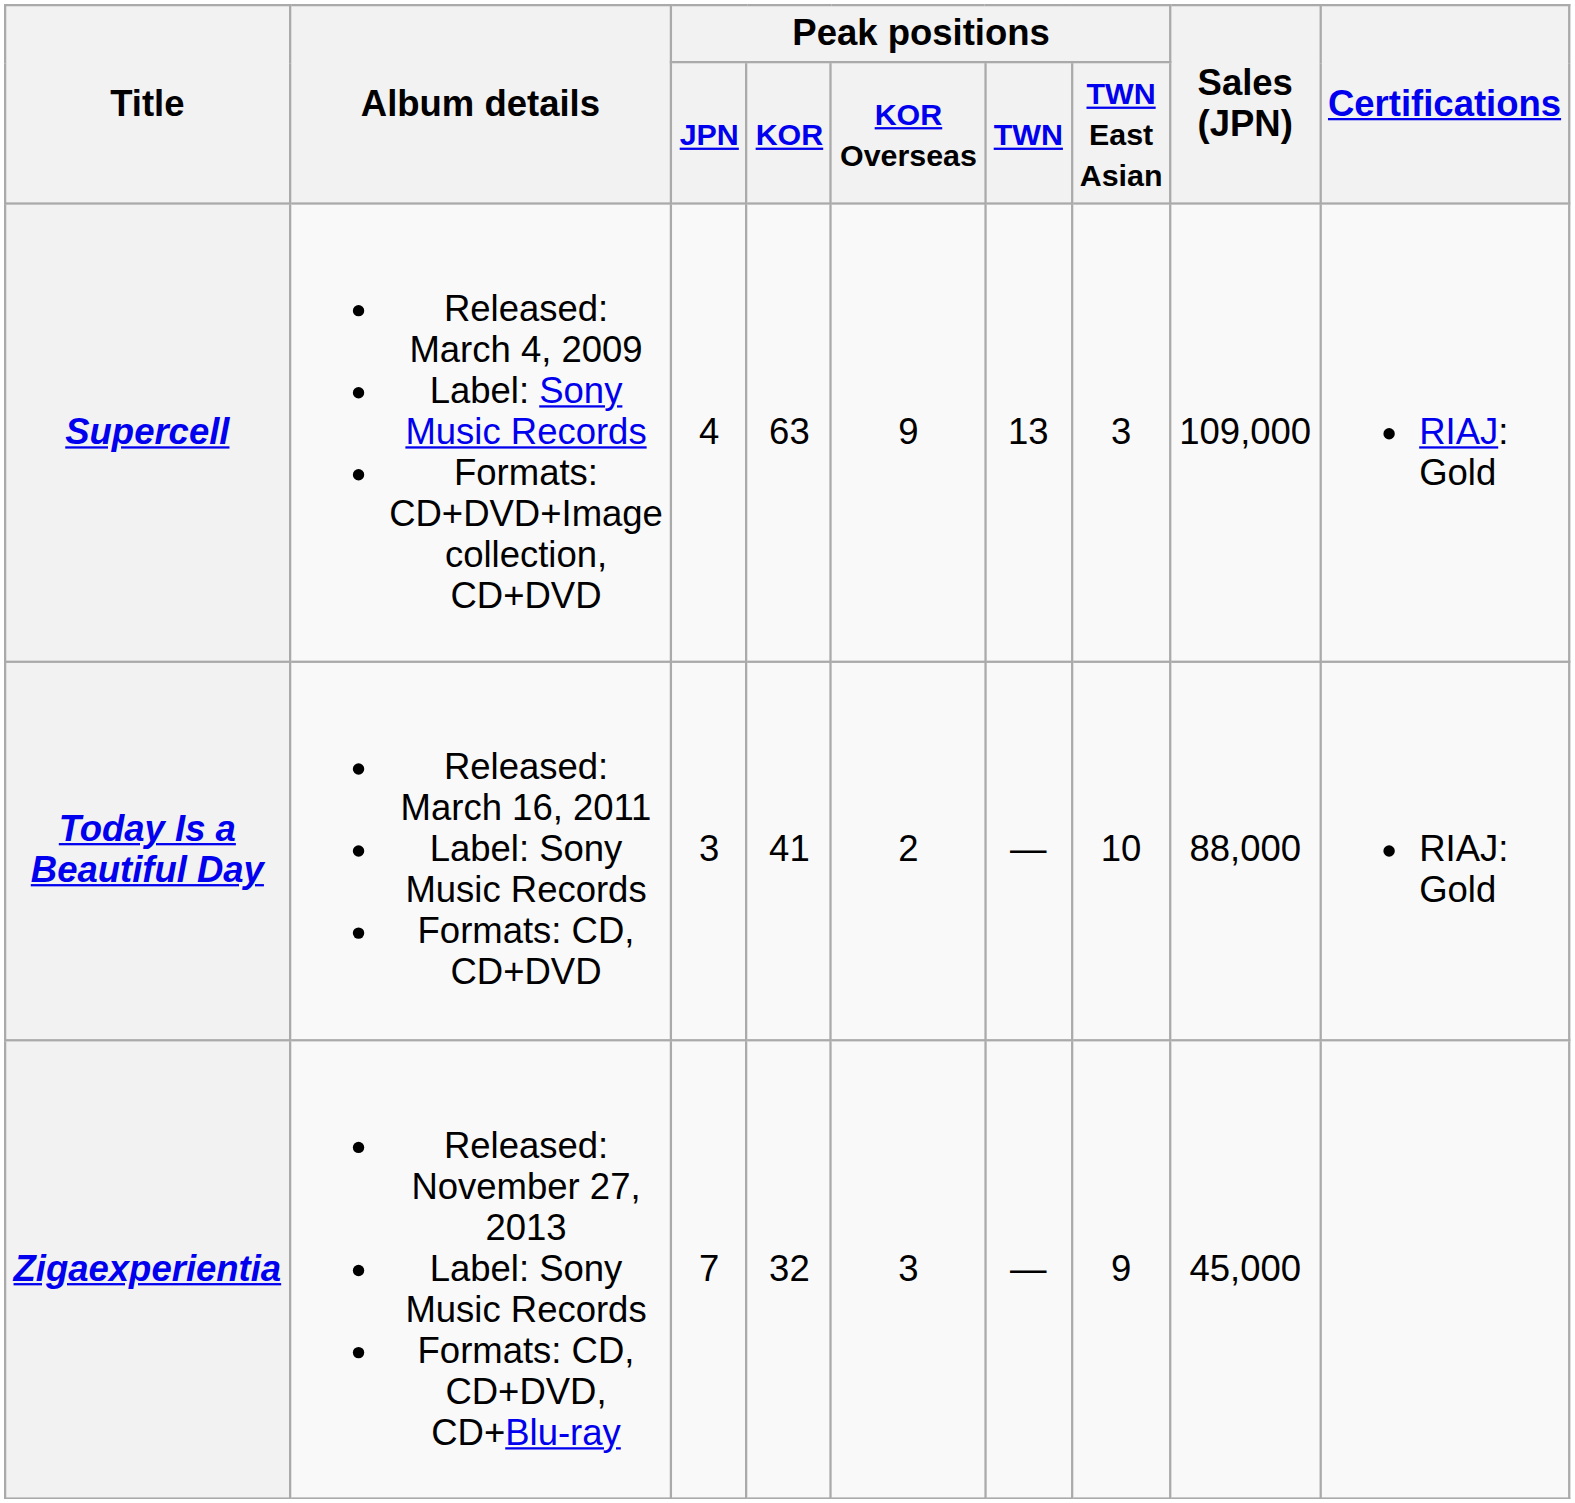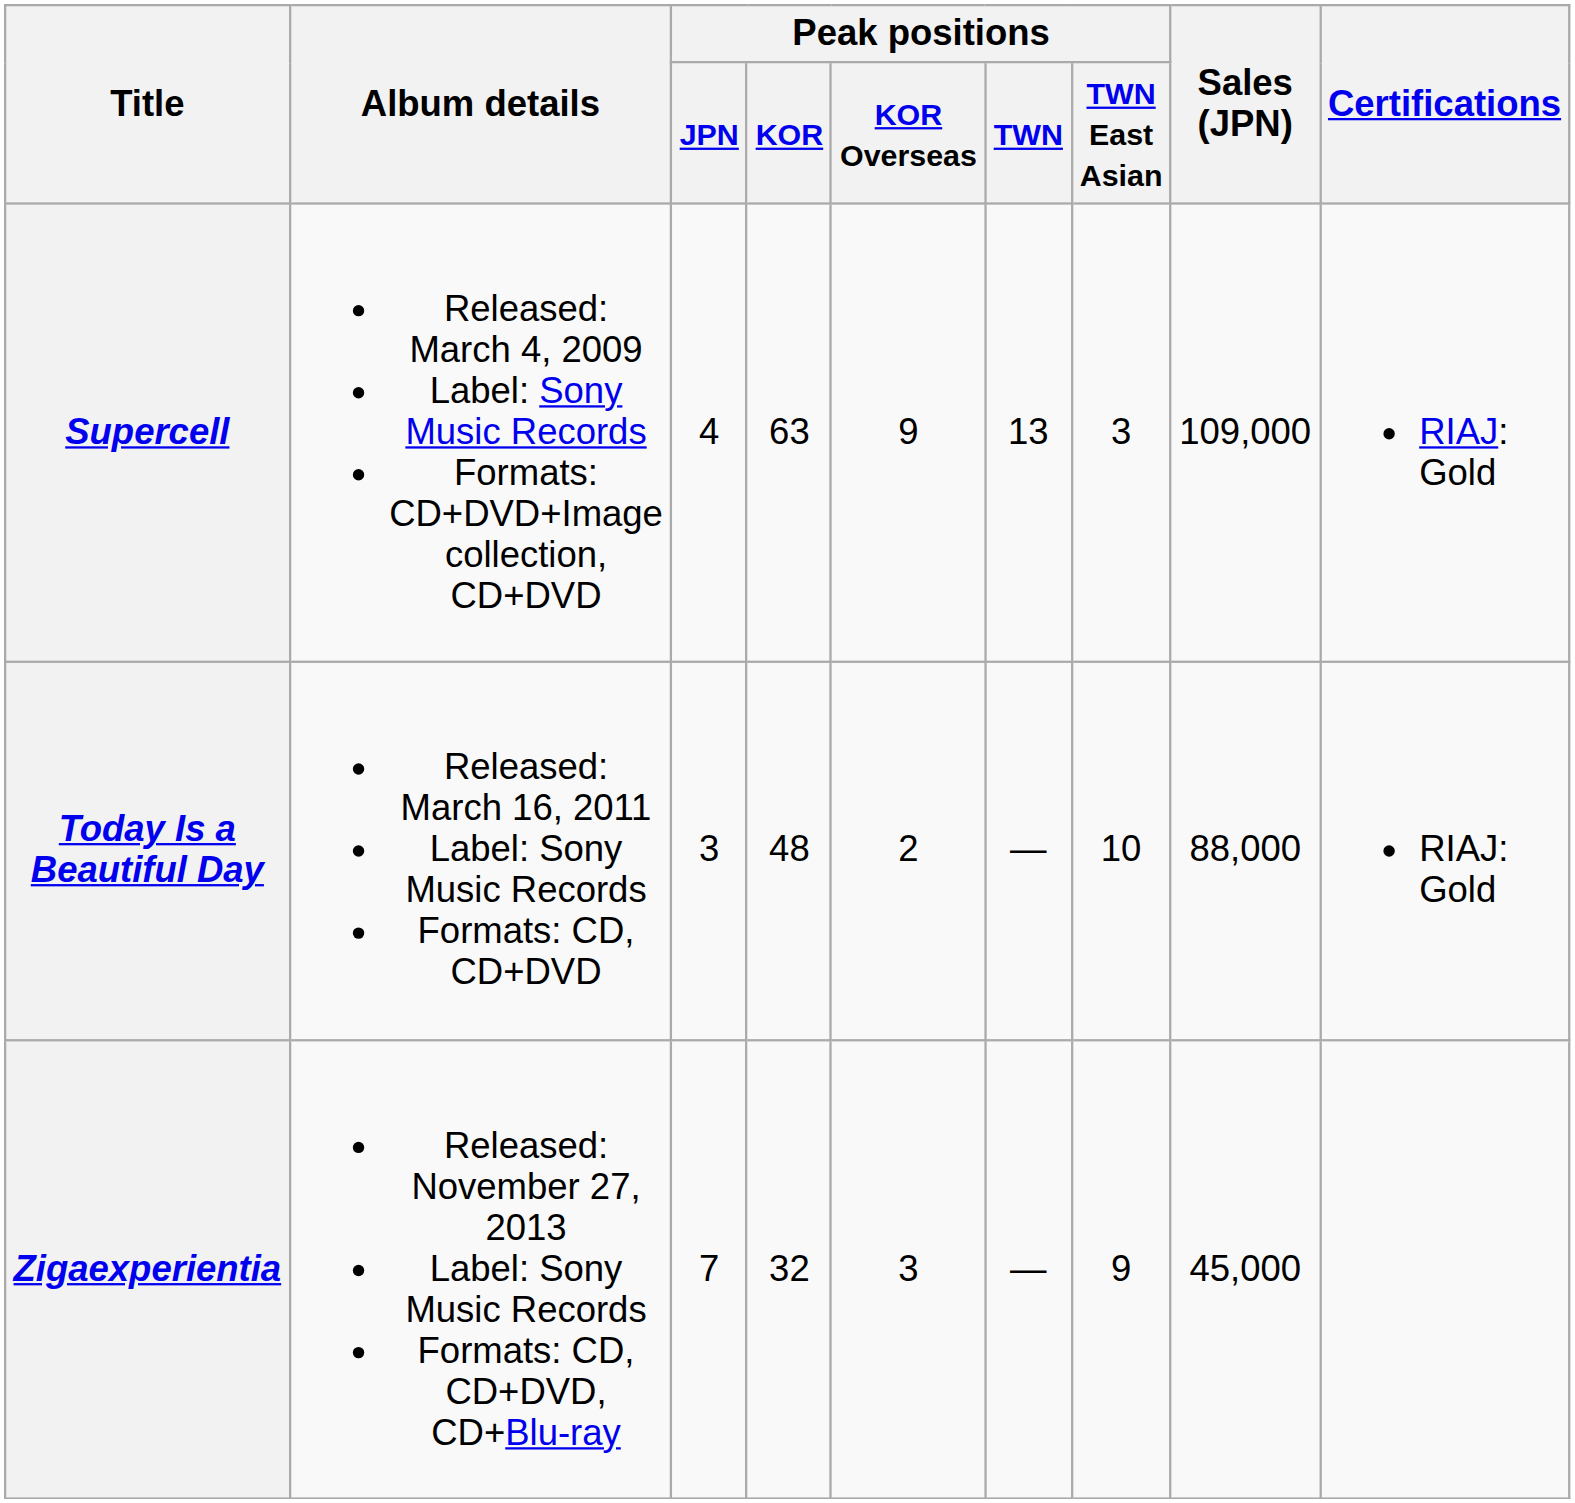 <table class="wikitable plainrowheaders" style="text-align:center;">
 <tr>
 <th style="width:12em;" rowspan="2">Title</th>
 <th style="width:16em;" rowspan="2">Album details</th>
 <th colspan="5">Peak positions</th>
 <th style="width:12em;" rowspan="2">Sales (JPN)</th>
 <th style="width:12em;" rowspan="2"><a href='#'>Certifications</a></th>
 </tr>
 <tr>
 <th style="width:2.5em;"><small><a href='#'>JPN</a></small><br></th>
 <th style="width:2.5em;"><small><a href='#'>KOR</a></small><br></th>
 <th style="width:2.5em;"><small><a href='#'>KOR</a><br>Overseas</small><br></th>
 <th style="width:2.5em;"><small><a href='#'>TWN</a></small><br></th>
 <th style="width:2.5em;"><small><a href='#'>TWN</a> East Asian</small><br></th>
 </tr>
 <tr>
 <th scope="row"><em><a href='#'>Supercell</a></em></th>
 <td><br><ul><li>Released: March 4, 2009 </li><li>Label: <a href='#'>Sony Music Records</a></li><li>Formats: CD+DVD+Image collection, CD+DVD</li></ul></td>
 <td>4</td>
 <td>63</td>
 <td>9</td>
 <td>13</td>
 <td>3</td>
 <td>109,000</td>
 <td align="left"><br><ul><li><a href='#'>RIAJ</a>: Gold</li></ul></td>
 </tr>
 <tr>
 <th scope="row"><em><a href='#'>Today Is a Beautiful Day</a></em></th>
 <td><br><ul><li>Released: March 16, 2011 </li><li>Label: Sony Music Records</li><li>Formats: CD, CD+DVD</li></ul></td>
 <td>3</td>
-<td>41</td>
+<td>48</td>
 <td>2</td>
 <td>—</td>
 <td>10</td>
 <td>88,000</td>
 <td align="left"><br><ul><li>RIAJ: Gold</li></ul></td>
 </tr>
 <tr>
 <th scope="row"><em><a href='#'>Zigaexperientia</a></em></th>
 <td><br><ul><li>Released: November 27, 2013 </li><li>Label: Sony Music Records</li><li>Formats: CD, CD+DVD, CD+<a href='#'>Blu-ray</a></li></ul></td>
 <td>7</td>
 <td>32</td>
 <td>3</td>
 <td>—</td>
 <td>9</td>
 <td>45,000</td>
 <td align="left"></td>
 </tr>
 </table>
